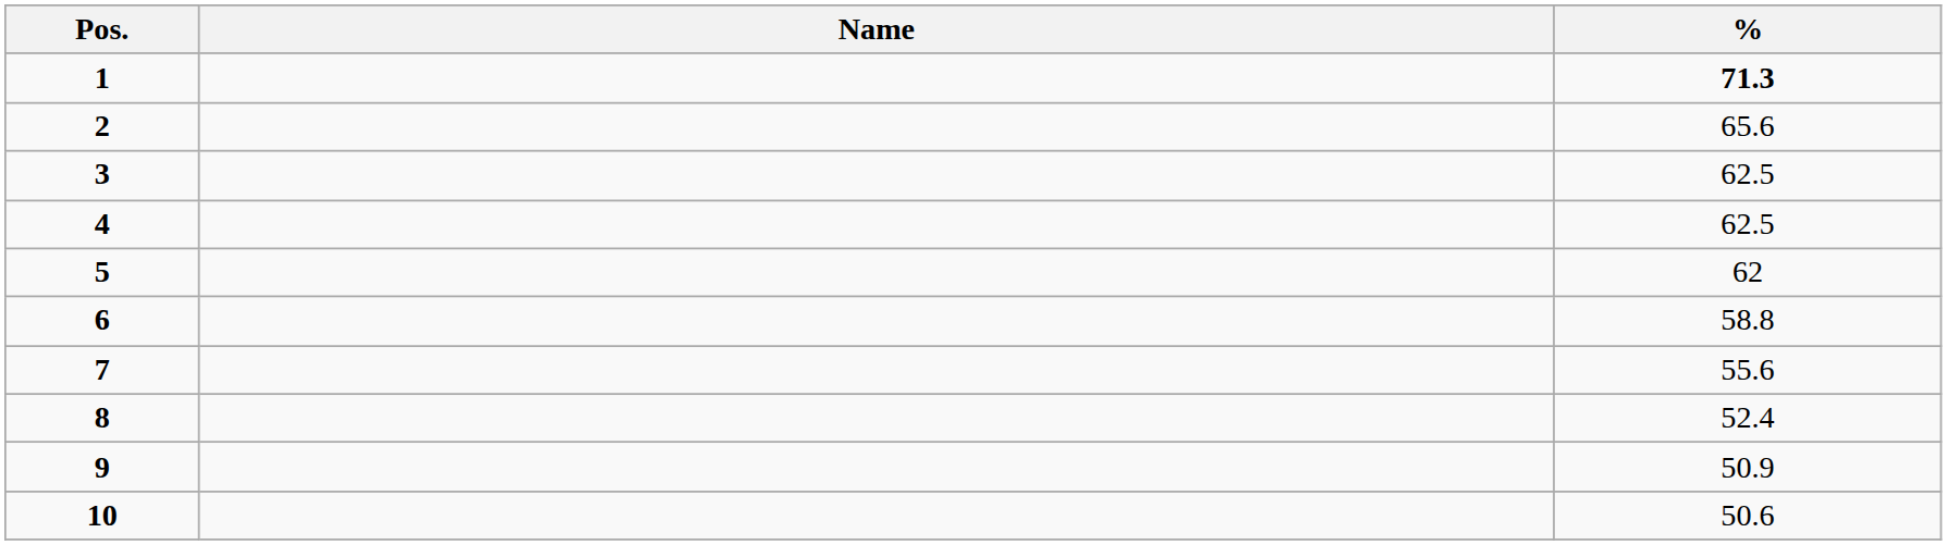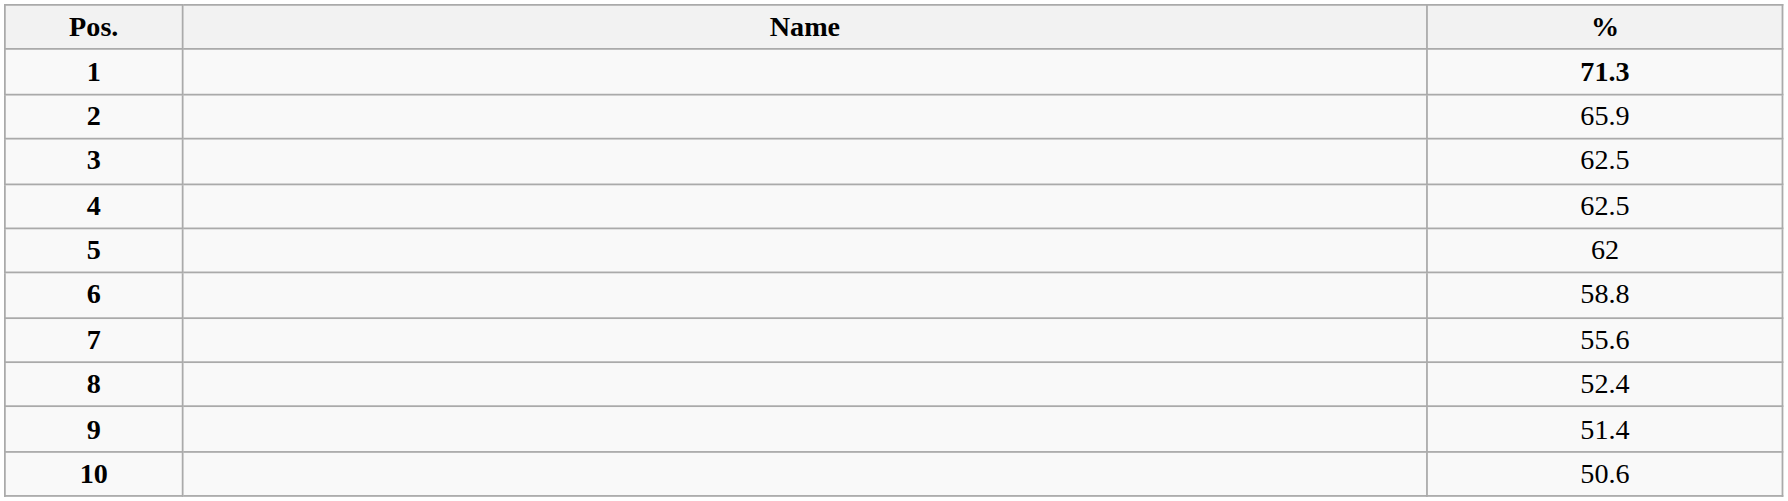 <table class="wikitable" style="width:80%;">
 <tr>
 <th style="width:10%;">Pos.</th>
 <th style="width:70%;">Name</th>
 <th style="width:20%;">%</th>
 </tr>
 <tr>
 <td align=center><strong>1</strong></td>
 <td><strong></strong></td>
 <td align=center><strong>71.3</strong></td>
 </tr>
 <tr>
 <td align=center><strong>2</strong></td>
 <td></td>
-<td align=center>65.6</td>
+<td align=center>65.9</td>
 </tr>
 <tr>
 <td align=center><strong>3</strong></td>
 <td></td>
 <td align=center>62.5</td>
 </tr>
 <tr>
 <td align=center><strong>4</strong></td>
 <td></td>
 <td align=center>62.5</td>
 </tr>
 <tr>
 <td align=center><strong>5</strong></td>
 <td></td>
 <td align=center>62</td>
 </tr>
 <tr>
 <td align=center><strong>6</strong></td>
 <td></td>
 <td align=center>58.8</td>
 </tr>
 <tr>
 <td align=center><strong>7</strong></td>
 <td></td>
 <td align=center>55.6</td>
 </tr>
 <tr>
 <td align=center><strong>8</strong></td>
 <td></td>
 <td align=center>52.4</td>
 </tr>
 <tr>
 <td align=center><strong>9</strong></td>
 <td></td>
-<td align=center>50.9</td>
+<td align=center>51.4</td>
 </tr>
 <tr>
 <td align=center><strong>10</strong></td>
 <td></td>
 <td align=center>50.6</td>
 </tr>
 </table>
